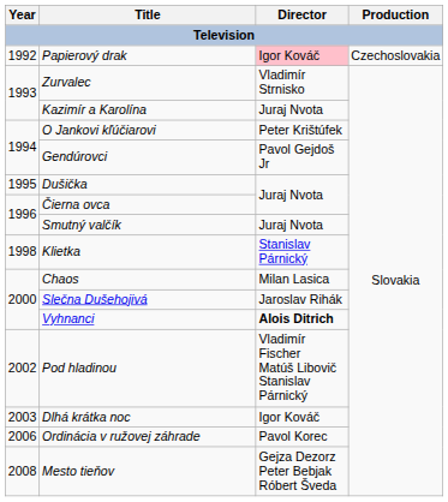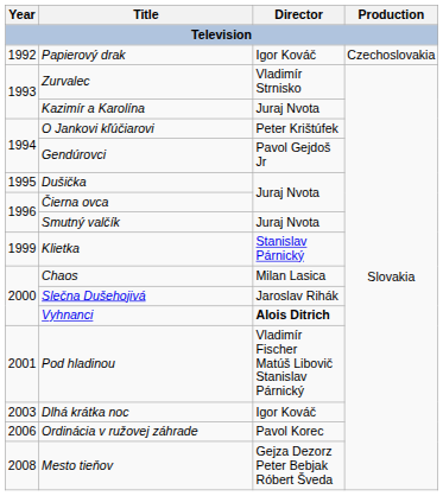 <table class="wikitable">
 <tr>
 <th width="1">Year</th>
 <th width="266">Title</th>
 <th width="109">Director</th>
 <th width="94">Production</th>
 </tr>
 <tr>
 <th colspan="4" style="background:#B0C4DE;">Television</th>
 </tr>
 <tr>
 <td>1992</td>
 <td><em>Papierový drak</em></td>
-<td style="background: pink;">Igor Kováč</td>
+<td>Igor Kováč</td>
 <td align="center">Czechoslovakia</td>
 </tr>
 <tr>
 <td rowspan="2">1993</td>
 <td><em>Zurvalec</em></td>
 <td>Vladimír Strnisko</td>
 <td rowspan="15" align="center">Slovakia</td>
 </tr>
 <tr>
 <td><em>Kazimír a Karolína</em></td>
 <td>Juraj Nvota</td>
 </tr>
 <tr>
 <td rowspan="2">1994</td>
 <td><em>O Jankovi kľúčiarovi</em></td>
 <td>Peter Krištúfek</td>
 </tr>
 <tr>
 <td><em>Gendúrovci</em></td>
 <td>Pavol Gejdoš Jr</td>
 </tr>
 <tr>
 <td>1995</td>
 <td><em>Dušička</em></td>
 <td rowspan="2">Juraj Nvota</td>
 </tr>
 <tr>
 <td rowspan="2">1996</td>
 <td><em>Čierna ovca</em></td>
 </tr>
 <tr>
 <td><em>Smutný valčík</em></td>
 <td>Juraj Nvota</td>
 </tr>
 <tr>
-<td>1998</td>
+<td>1999</td>
 <td><em>Klietka</em></td>
 <td><a href='#'>Stanislav Párnický</a></td>
 </tr>
 <tr>
 <td rowspan="3">2000</td>
 <td><em>Chaos</em></td>
 <td>Milan Lasica</td>
 </tr>
 <tr>
 <td><em><a href='#'>Slečna Dušehojivá</a></em></td>
 <td>Jaroslav Rihák</td>
 </tr>
 <tr>
 <td><em><a href='#'>Vyhnanci</a></em></td>
 <td><strong>Alois Ditrich</strong></td>
 </tr>
 <tr>
-<td>2002</td>
+<td>2001</td>
 <td><em>Pod hladinou</em></td>
 <td>Vladimír Fischer <br>Matúš Libovič <br>Stanislav Párnický</td>
 </tr>
 <tr>
 <td>2003</td>
 <td><em>Dlhá krátka noc</em></td>
 <td>Igor Kováč</td>
 </tr>
 <tr>
 <td>2006</td>
 <td><em>Ordinácia v ružovej záhrade</em></td>
 <td>Pavol Korec</td>
 </tr>
 <tr>
 <td>2008</td>
 <td><em>Mesto tieňov</em></td>
 <td>Gejza Dezorz <br>Peter Bebjak <br>Róbert Šveda</td>
 </tr>
 </table>
